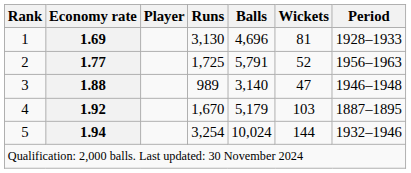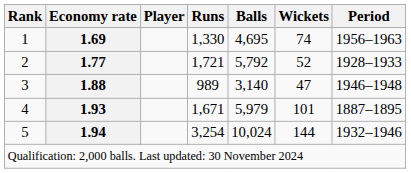 <table class="wikitable plainrowheaders sortable">
 <tr>
 <th scope=col>Rank</th>
 <th scope=col>Economy rate</th>
 <th scope=col>Player</th>
 <th scope=col>Runs</th>
 <th scope=col>Balls</th>
 <th scope=col>Wickets</th>
 <th scope=col>Period</th>
 </tr>
 <tr>
 <td align=center>1</td>
 <th scope=row style=text-align:center;>1.69</th>
 <td></td>
-<td align=center>3,130</td>
-<td align=center>4,696</td>
-<td align=center>81</td>
-<td>1928–1933</td>
+<td align=center>1,330</td>
+<td align=center>4,695</td>
+<td align=center>74</td>
+<td>1956–1963</td>
 </tr>
 <tr>
 <td align=center>2</td>
 <th scope=row style=text-align:center;>1.77</th>
 <td></td>
-<td align=center>1,725</td>
-<td align=center>5,791</td>
+<td align=center>1,721</td>
+<td align=center>5,792</td>
 <td align=center>52</td>
-<td>1956–1963</td>
+<td>1928–1933</td>
 </tr>
 <tr>
 <td align=center>3</td>
 <th scope=row style=text-align:center;>1.88</th>
 <td></td>
 <td align=center>989</td>
 <td align=center>3,140</td>
 <td align=center>47</td>
 <td>1946–1948</td>
 </tr>
 <tr>
 <td align=center>4</td>
-<th scope=row style=text-align:center;>1.92</th>
+<th scope=row style=text-align:center;>1.93</th>
 <td></td>
-<td align=center>1,670</td>
-<td align=center>5,179</td>
-<td align=center>103</td>
+<td align=center>1,671</td>
+<td align=center>5,979</td>
+<td align=center>101</td>
 <td>1887–1895</td>
 </tr>
 <tr>
 <td align=center>5</td>
 <th scope=row style=text-align:center;>1.94</th>
 <td></td>
 <td align=center>3,254</td>
 <td align=center>10,024</td>
 <td align=center>144</td>
 <td>1932–1946</td>
 </tr>
 <tr class=sortbottom>
 <td colspan=7><small>Qualification: 2,000 balls. Last updated: 30 November 2024</small></td>
 </tr>
 </table>
